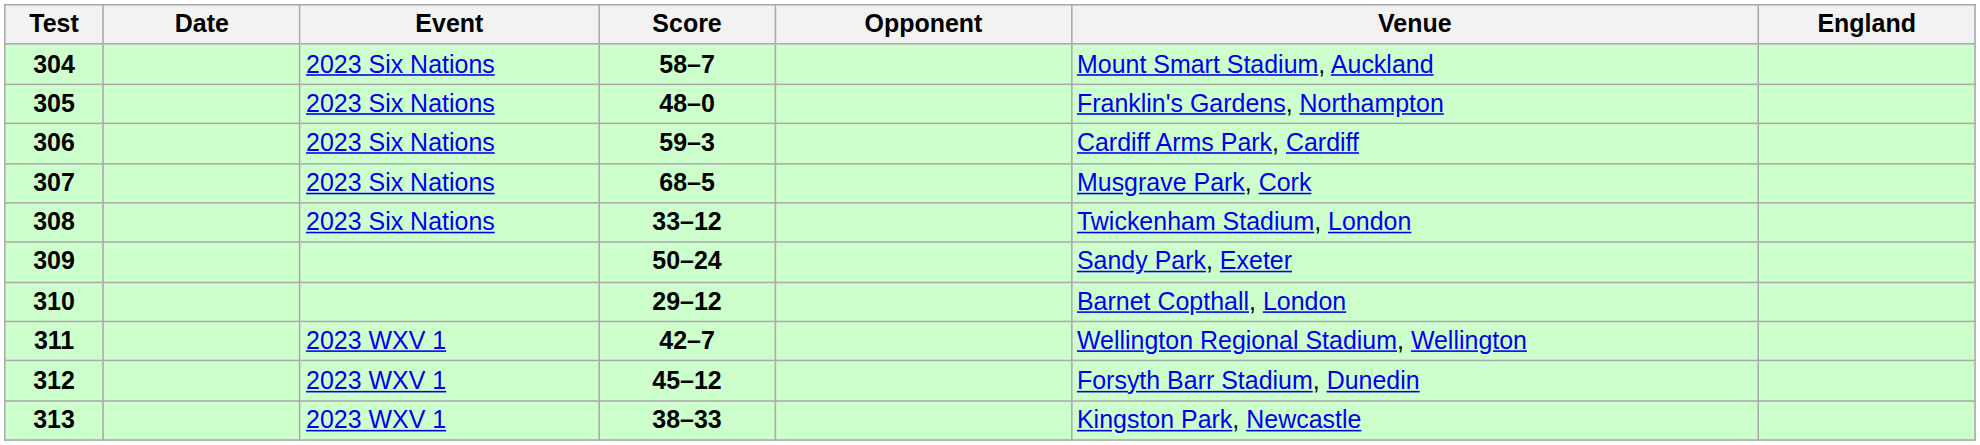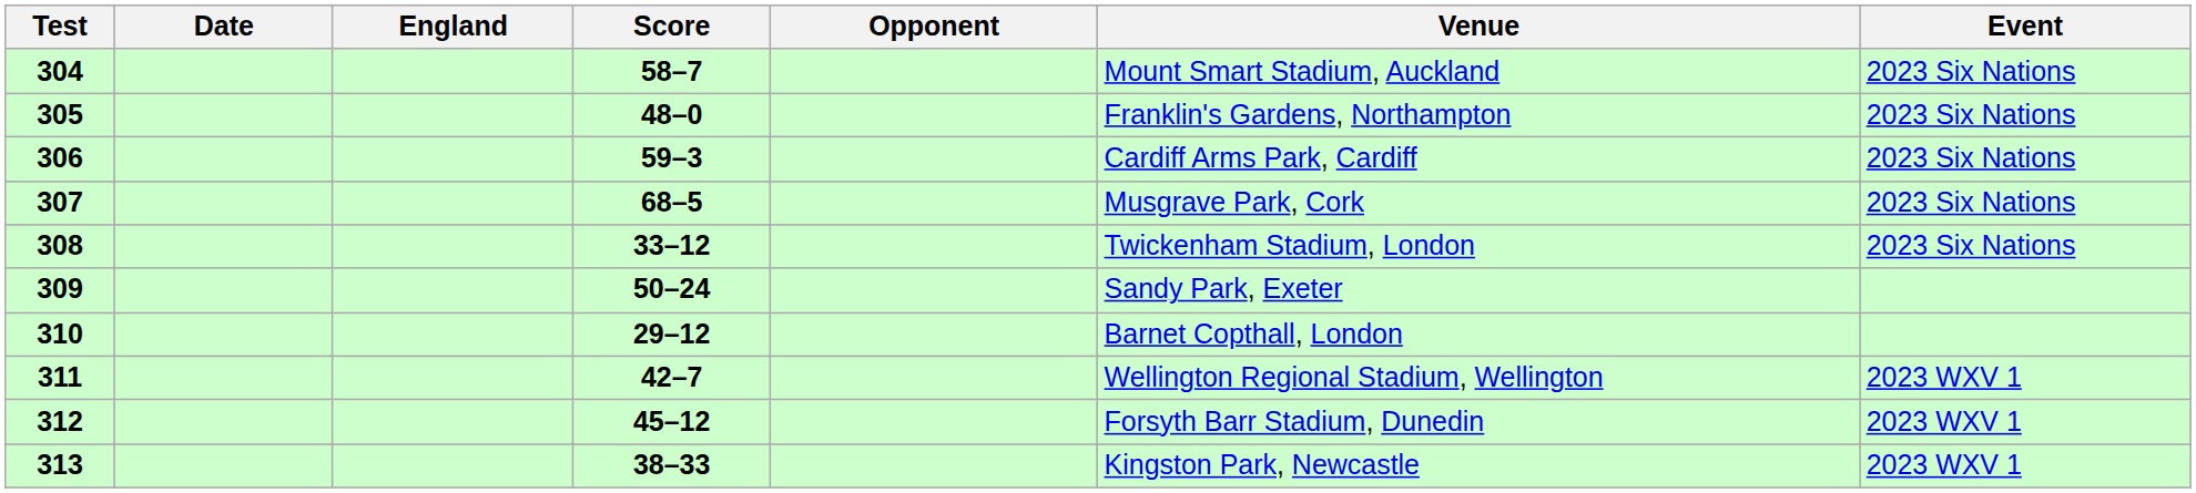 <table class="wikitable sortable" style="width:100%">
 <tr>
 <th style="width:5%">Test</th>
 <th style="width:10%">Date</th>
-<th>Event</th>
+<th style="width:11%">England</th>
 <th style="width:9%">Score</th>
 <th style="width:15%">Opponent</th>
 <th>Venue</th>
-<th style="width:11%">England</th>
+<th>Event</th>
 </tr>
 <tr bgcolor=#ccffcc>
 <td align=center><strong>304</strong></td>
 <td></td>
-<td><a href='#'>2023 Six Nations</a></td>
+<td></td>
 <td align="center"><strong>58–7</strong></td>
 <td></td>
 <td><a href='#'>Mount Smart Stadium</a>, <a href='#'>Auckland</a></td>
-<td></td>
+<td><a href='#'>2023 Six Nations</a></td>
 </tr>
 <tr bgcolor=#ccffcc>
 <td align=center><strong>305</strong></td>
 <td></td>
-<td><a href='#'>2023 Six Nations</a></td>
+<td></td>
 <td align="center"><strong>48–0</strong></td>
 <td></td>
 <td><a href='#'>Franklin's Gardens</a>, <a href='#'>Northampton</a></td>
-<td></td>
+<td><a href='#'>2023 Six Nations</a></td>
 </tr>
 <tr bgcolor=#ccffcc>
 <td align=center><strong>306</strong></td>
 <td></td>
-<td><a href='#'>2023 Six Nations</a></td>
+<td></td>
 <td align="center"><strong>59–3</strong></td>
 <td></td>
 <td><a href='#'>Cardiff Arms Park</a>, <a href='#'>Cardiff</a></td>
-<td></td>
+<td><a href='#'>2023 Six Nations</a></td>
 </tr>
 <tr bgcolor=#ccffcc>
 <td align=center><strong>307</strong></td>
 <td></td>
-<td><a href='#'>2023 Six Nations</a></td>
+<td></td>
 <td align="center"><strong>68–5</strong></td>
 <td></td>
 <td><a href='#'>Musgrave Park</a>, <a href='#'>Cork</a></td>
-<td></td>
+<td><a href='#'>2023 Six Nations</a></td>
 </tr>
 <tr bgcolor=#ccffcc>
 <td align=center><strong>308</strong></td>
 <td></td>
-<td><a href='#'>2023 Six Nations</a></td>
+<td></td>
 <td align="center"><strong>33–12</strong></td>
 <td></td>
 <td><a href='#'>Twickenham Stadium</a>, <a href='#'>London</a></td>
-<td></td>
+<td><a href='#'>2023 Six Nations</a></td>
 </tr>
 <tr bgcolor=#ccffcc>
 <td align=center><strong>309</strong></td>
 <td></td>
 <td></td>
 <td align="center"><strong>50–24</strong></td>
 <td></td>
 <td><a href='#'>Sandy Park</a>, <a href='#'>Exeter</a></td>
 <td></td>
 </tr>
 <tr bgcolor=#ccffcc>
 <td align="center"><strong>310</strong></td>
 <td></td>
 <td></td>
 <td align="center"><strong>29–12</strong></td>
 <td></td>
 <td><a href='#'>Barnet Copthall</a>, <a href='#'>London</a></td>
 <td></td>
 </tr>
 <tr bgcolor=#ccffcc>
 <td align="center"><strong>311</strong></td>
 <td></td>
-<td><a href='#'>2023 WXV 1</a></td>
+<td></td>
 <td align="center"><strong>42–7</strong></td>
 <td></td>
 <td><a href='#'>Wellington Regional Stadium</a>, <a href='#'>Wellington</a></td>
-<td></td>
+<td><a href='#'>2023 WXV 1</a></td>
 </tr>
 <tr bgcolor=#ccffcc>
 <td align="center"><strong>312</strong></td>
 <td></td>
-<td><a href='#'>2023 WXV 1</a></td>
+<td></td>
 <td align="center"><strong>45–12</strong></td>
 <td></td>
 <td><a href='#'>Forsyth Barr Stadium</a>, <a href='#'>Dunedin</a></td>
-<td></td>
+<td><a href='#'>2023 WXV 1</a></td>
 </tr>
 <tr bgcolor=#ccffcc>
 <td align="center"><strong>313</strong></td>
 <td></td>
-<td><a href='#'>2023 WXV 1</a></td>
+<td></td>
 <td align="center"><strong>38–33</strong></td>
 <td></td>
 <td><a href='#'>Kingston Park</a>, <a href='#'>Newcastle</a></td>
-<td></td>
+<td><a href='#'>2023 WXV 1</a></td>
 </tr>
 </table>
